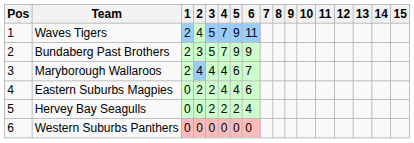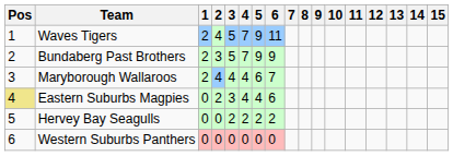 <table class="wikitable">
 <tr>
 <th>Pos</th>
 <th>Team</th>
 <th>1</th>
 <th>2</th>
 <th>3</th>
 <th>4</th>
 <th>5</th>
 <th>6</th>
 <th>7</th>
 <th>8</th>
 <th>9</th>
 <th>10</th>
 <th>11</th>
 <th>12</th>
 <th>13</th>
 <th>14</th>
 <th>15</th>
 </tr>
 <tr>
 <td>1</td>
 <td> Waves Tigers</td>
 <td style="background:#99ccff;">2</td>
 <td style="background:#ccffcc;">4</td>
 <td style="background:#99ccff;">5</td>
 <td style="background:#99ccff;">7</td>
 <td style="background:#99ccff;">9</td>
 <td style="background:#99ccff;">11</td>
 <td></td>
 <td></td>
 <td></td>
 <td></td>
 <td></td>
 <td></td>
 <td></td>
 <td></td>
 <td></td>
 </tr>
 <tr>
 <td>2</td>
 <td> Bundaberg Past Brothers</td>
 <td style="background:#ccffcc;">2</td>
 <td style="background:#ccffcc;">3</td>
 <td style="background:#ccffcc;">5</td>
 <td style="background:#ccffcc;">7</td>
 <td style="background:#ccffcc;">9</td>
 <td style="background:#ccffcc;">9</td>
 <td></td>
 <td></td>
 <td></td>
 <td></td>
 <td></td>
 <td></td>
 <td></td>
 <td></td>
 <td></td>
 </tr>
 <tr>
 <td>3</td>
 <td> Maryborough Wallaroos</td>
 <td style="background:#ccffcc;">2</td>
 <td style="background:#99ccff;">4</td>
 <td style="background:#ccffcc;">4</td>
 <td style="background:#ccffcc;">4</td>
 <td style="background:#ccffcc;">6</td>
 <td style="background:#ccffcc;">7</td>
 <td></td>
 <td></td>
 <td></td>
 <td></td>
 <td></td>
 <td></td>
 <td></td>
 <td></td>
 <td></td>
 </tr>
 <tr>
-<td>4</td>
+<td style="background: khaki;">4</td>
 <td> Eastern Suburbs Magpies</td>
 <td style="background:#ccffcc;">0</td>
 <td style="background:#ccffcc;">2</td>
-<td style="background:#ccffcc;">2</td>
+<td style="background:#ccffcc;">3</td>
 <td style="background:#ccffcc;">4</td>
 <td style="background:#ccffcc;">4</td>
 <td style="background:#ccffcc;">6</td>
 <td></td>
 <td></td>
 <td></td>
 <td></td>
 <td></td>
 <td></td>
 <td></td>
 <td></td>
 <td></td>
 </tr>
 <tr>
 <td>5</td>
 <td> Hervey Bay Seagulls</td>
 <td style="background:#ccffcc;">0</td>
 <td style="background:#ccffcc;">0</td>
 <td style="background:#ccffcc;">2</td>
 <td style="background:#ccffcc;">2</td>
 <td style="background:#ccffcc;">2</td>
-<td style="background:#ccffcc;">4</td>
+<td style="background:#ccffcc;">2</td>
 <td></td>
 <td></td>
 <td></td>
 <td></td>
 <td></td>
 <td></td>
 <td></td>
 <td></td>
 <td></td>
 </tr>
 <tr>
 <td>6</td>
 <td> Western Suburbs Panthers</td>
 <td style="background:#ffbbbb;">0</td>
 <td style="background:#ffbbbb;">0</td>
 <td style="background:#ffbbbb;">0</td>
 <td style="background:#ffbbbb;">0</td>
 <td style="background:#ffbbbb;">0</td>
 <td style="background:#ffbbbb;">0</td>
 <td></td>
 <td></td>
 <td></td>
 <td></td>
 <td></td>
 <td></td>
 <td></td>
 <td></td>
 <td></td>
 </tr>
 </table>
